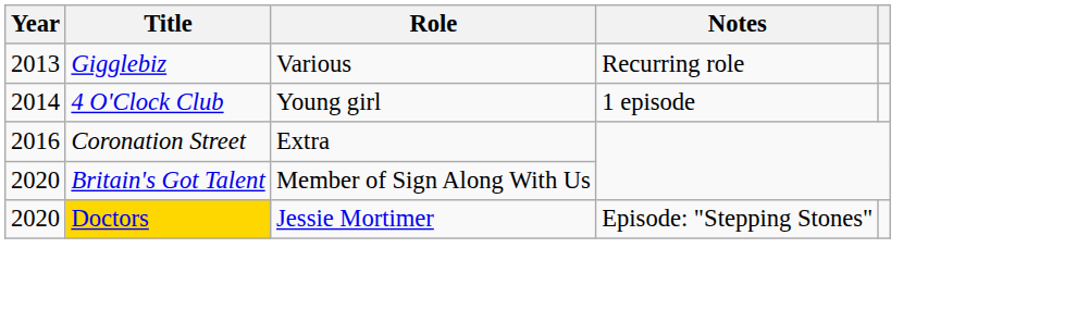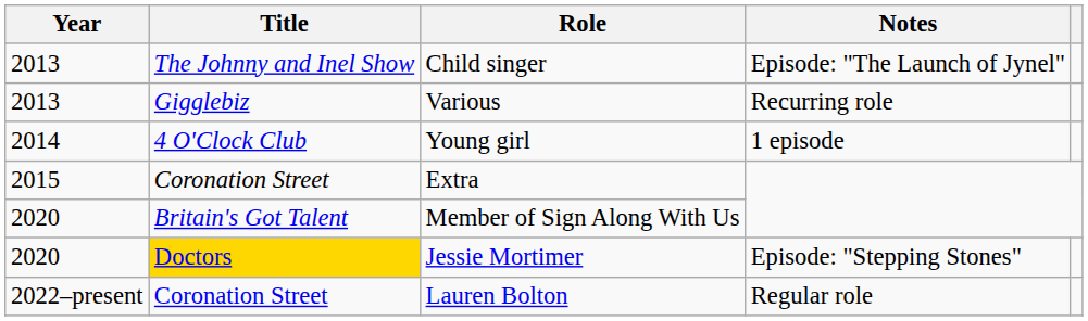 <table class="wikitable sortable">
 <tr>
 <th>Year</th>
 <th>Title</th>
 <th>Role</th>
 <th>Notes</th>
 <th></th>
+</tr>
+<tr>
+<td>2013</td>
+<td><em><a href='#'>The Johnny and Inel Show</a></em></td>
+<td>Child singer</td>
+<td>Episode: "The Launch of Jynel"</td>
+<td align="center"></td>
 </tr>
 <tr>
 <td>2013</td>
 <td><em><a href='#'>Gigglebiz</a></em></td>
 <td>Various</td>
 <td>Recurring role</td>
 <td align="center"></td>
 </tr>
 <tr>
 <td>2014</td>
 <td><em><a href='#'>4 O'Clock Club</a></em></td>
 <td>Young girl</td>
 <td>1 episode</td>
 <td align="center"></td>
 </tr>
 <tr>
-<td>2016</td>
+<td>2015</td>
 <td><em>Coronation Street</em></td>
 <td>Extra</td>
 </tr>
 <tr>
 <td>2020</td>
 <td><em><a href='#'>Britain's Got Talent</a></td>
 <td>Member of Sign Along With Us</td>
 </tr>
 <tr>
 <td>2020</td>
 <td style="background: gold;"></em><a href='#'>Doctors</a><em></td>
 <td><a href='#'>Jessie Mortimer</a></td>
 <td>Episode: "Stepping Stones"</td>
 <td align="center"></td>
 </tr>
+<tr>
+<td>2022–present</td>
+<td></em><a href='#'>Coronation Street</a><em></td>
+<td><a href='#'>Lauren Bolton</a></td>
+<td>Regular role</td>
+<td align="center"></td>
+</tr>
 </table>
